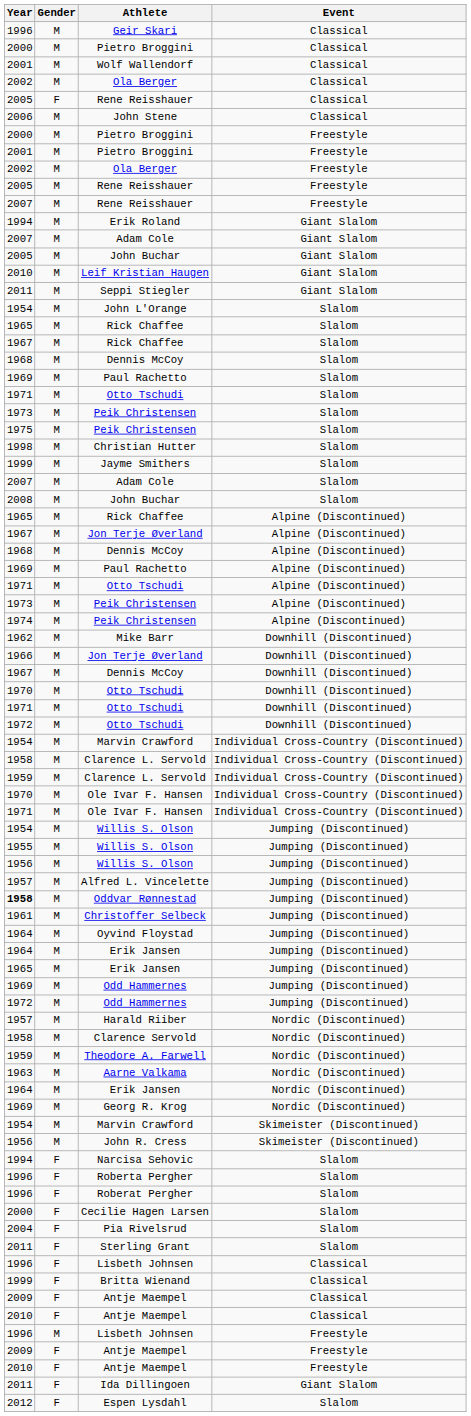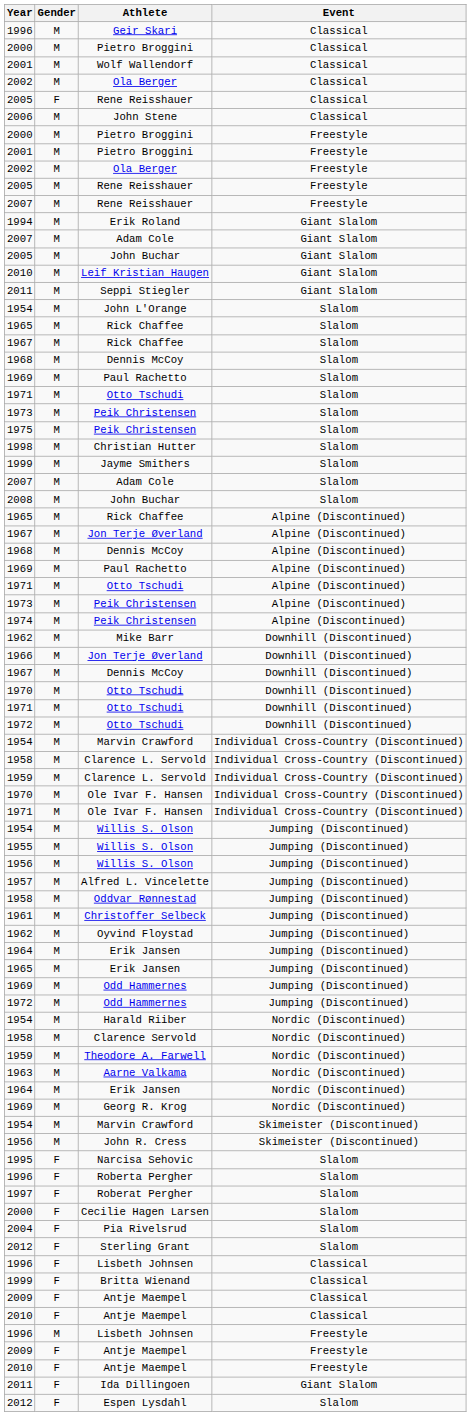 <table class="wikitable sortable" style="text-align:center">
 <tr>
 <th>Year</th>
 <th>Gender</th>
 <th>Athlete</th>
 <th>Event</th>
 </tr>
 <tr>
 <td>1996</td>
 <td>M</td>
 <td><a href='#'>Geir Skari</a></td>
 <td>Classical</td>
 </tr>
 <tr>
 <td>2000</td>
 <td>M</td>
 <td>Pietro Broggini</td>
 <td>Classical</td>
 </tr>
 <tr>
 <td>2001</td>
 <td>M</td>
 <td>Wolf Wallendorf</td>
 <td>Classical</td>
 </tr>
 <tr>
 <td>2002</td>
 <td>M</td>
 <td><a href='#'>Ola Berger</a></td>
 <td>Classical</td>
 </tr>
 <tr>
 <td>2005</td>
 <td>F</td>
 <td>Rene Reisshauer</td>
 <td>Classical</td>
 </tr>
 <tr>
 <td>2006</td>
 <td>M</td>
 <td>John Stene</td>
 <td>Classical</td>
 </tr>
 <tr>
 <td>2000</td>
 <td>M</td>
 <td>Pietro Broggini</td>
 <td>Freestyle</td>
 </tr>
 <tr>
 <td>2001</td>
 <td>M</td>
 <td>Pietro Broggini</td>
 <td>Freestyle</td>
 </tr>
 <tr>
 <td>2002</td>
 <td>M</td>
 <td><a href='#'>Ola Berger</a></td>
 <td>Freestyle</td>
 </tr>
 <tr>
 <td>2005</td>
 <td>M</td>
 <td>Rene Reisshauer</td>
 <td>Freestyle</td>
 </tr>
 <tr>
 <td>2007</td>
 <td>M</td>
 <td>Rene Reisshauer</td>
 <td>Freestyle</td>
 </tr>
 <tr>
 <td>1994</td>
 <td>M</td>
 <td>Erik Roland</td>
 <td>Giant Slalom</td>
 </tr>
 <tr>
 <td>2007</td>
 <td>M</td>
 <td>Adam Cole</td>
 <td>Giant Slalom</td>
 </tr>
 <tr>
 <td>2005</td>
 <td>M</td>
 <td>John Buchar</td>
 <td>Giant Slalom</td>
 </tr>
 <tr>
 <td>2010</td>
 <td>M</td>
 <td><a href='#'>Leif Kristian Haugen</a></td>
 <td>Giant Slalom</td>
 </tr>
 <tr>
 <td>2011</td>
 <td>M</td>
 <td>Seppi Stiegler</td>
 <td>Giant Slalom</td>
 </tr>
 <tr>
 <td>1954</td>
 <td>M</td>
 <td>John L'Orange</td>
 <td>Slalom</td>
 </tr>
 <tr>
 <td>1965</td>
 <td>M</td>
 <td>Rick Chaffee</td>
 <td>Slalom</td>
 </tr>
 <tr>
 <td>1967</td>
 <td>M</td>
 <td>Rick Chaffee</td>
 <td>Slalom</td>
 </tr>
 <tr>
 <td>1968</td>
 <td>M</td>
 <td>Dennis McCoy</td>
 <td>Slalom</td>
 </tr>
 <tr>
 <td>1969</td>
 <td>M</td>
 <td>Paul Rachetto</td>
 <td>Slalom</td>
 </tr>
 <tr>
 <td>1971</td>
 <td>M</td>
 <td><a href='#'>Otto Tschudi</a></td>
 <td>Slalom</td>
 </tr>
 <tr>
 <td>1973</td>
 <td>M</td>
 <td><a href='#'>Peik Christensen</a></td>
 <td>Slalom</td>
 </tr>
 <tr>
 <td>1975</td>
 <td>M</td>
 <td><a href='#'>Peik Christensen</a></td>
 <td>Slalom</td>
 </tr>
 <tr>
 <td>1998</td>
 <td>M</td>
 <td>Christian Hutter</td>
 <td>Slalom</td>
 </tr>
 <tr>
 <td>1999</td>
 <td>M</td>
 <td>Jayme Smithers</td>
 <td>Slalom</td>
 </tr>
 <tr>
 <td>2007</td>
 <td>M</td>
 <td>Adam Cole</td>
 <td>Slalom</td>
 </tr>
 <tr>
 <td>2008</td>
 <td>M</td>
 <td>John Buchar</td>
 <td>Slalom</td>
 </tr>
 <tr>
 <td>1965</td>
 <td>M</td>
 <td>Rick Chaffee</td>
 <td>Alpine (Discontinued)</td>
 </tr>
 <tr>
 <td>1967</td>
 <td>M</td>
 <td><a href='#'>Jon Terje Øverland</a></td>
 <td>Alpine (Discontinued)</td>
 </tr>
 <tr>
 <td>1968</td>
 <td>M</td>
 <td>Dennis McCoy</td>
 <td>Alpine (Discontinued)</td>
 </tr>
 <tr>
 <td>1969</td>
 <td>M</td>
 <td>Paul Rachetto</td>
 <td>Alpine (Discontinued)</td>
 </tr>
 <tr>
 <td>1971</td>
 <td>M</td>
 <td><a href='#'>Otto Tschudi</a></td>
 <td>Alpine (Discontinued)</td>
 </tr>
 <tr>
 <td>1973</td>
 <td>M</td>
 <td><a href='#'>Peik Christensen</a></td>
 <td>Alpine (Discontinued)</td>
 </tr>
 <tr>
 <td>1974</td>
 <td>M</td>
 <td><a href='#'>Peik Christensen</a></td>
 <td>Alpine (Discontinued)</td>
 </tr>
 <tr>
 <td>1962</td>
 <td>M</td>
 <td>Mike Barr</td>
 <td>Downhill (Discontinued)</td>
 </tr>
 <tr>
 <td>1966</td>
 <td>M</td>
 <td><a href='#'>Jon Terje Øverland</a></td>
 <td>Downhill (Discontinued)</td>
 </tr>
 <tr>
 <td>1967</td>
 <td>M</td>
 <td>Dennis McCoy</td>
 <td>Downhill (Discontinued)</td>
 </tr>
 <tr>
 <td>1970</td>
 <td>M</td>
 <td><a href='#'>Otto Tschudi</a></td>
 <td>Downhill (Discontinued)</td>
 </tr>
 <tr>
 <td>1971</td>
 <td>M</td>
 <td><a href='#'>Otto Tschudi</a></td>
 <td>Downhill (Discontinued)</td>
 </tr>
 <tr>
 <td>1972</td>
 <td>M</td>
 <td><a href='#'>Otto Tschudi</a></td>
 <td>Downhill (Discontinued)</td>
 </tr>
 <tr>
 <td>1954</td>
 <td>M</td>
 <td>Marvin Crawford</td>
 <td>Individual Cross-Country (Discontinued)</td>
 </tr>
 <tr>
 <td>1958</td>
 <td>M</td>
 <td>Clarence L. Servold</td>
 <td>Individual Cross-Country (Discontinued)</td>
 </tr>
 <tr>
 <td>1959</td>
 <td>M</td>
 <td>Clarence L. Servold</td>
 <td>Individual Cross-Country (Discontinued)</td>
 </tr>
 <tr>
 <td>1970</td>
 <td>M</td>
 <td>Ole Ivar F. Hansen</td>
 <td>Individual Cross-Country (Discontinued)</td>
 </tr>
 <tr>
 <td>1971</td>
 <td>M</td>
 <td>Ole Ivar F. Hansen</td>
 <td>Individual Cross-Country (Discontinued)</td>
 </tr>
 <tr>
 <td>1954</td>
 <td>M</td>
 <td><a href='#'>Willis S. Olson</a></td>
 <td>Jumping (Discontinued)</td>
 </tr>
 <tr>
 <td>1955</td>
 <td>M</td>
 <td><a href='#'>Willis S. Olson</a></td>
 <td>Jumping (Discontinued)</td>
 </tr>
 <tr>
 <td>1956</td>
 <td>M</td>
 <td><a href='#'>Willis S. Olson</a></td>
 <td>Jumping (Discontinued)</td>
 </tr>
 <tr>
 <td>1957</td>
 <td>M</td>
 <td>Alfred L. Vincelette</td>
 <td>Jumping (Discontinued)</td>
 </tr>
 <tr>
-<td><strong>1958</strong></td>
+<td>1958</td>
 <td>M</td>
 <td><a href='#'>Oddvar Rønnestad</a></td>
 <td>Jumping (Discontinued)</td>
 </tr>
 <tr>
 <td>1961</td>
 <td>M</td>
 <td><a href='#'>Christoffer Selbeck</a></td>
 <td>Jumping (Discontinued)</td>
 </tr>
 <tr>
-<td>1964</td>
+<td>1962</td>
 <td>M</td>
 <td>Oyvind Floystad</td>
 <td>Jumping (Discontinued)</td>
 </tr>
 <tr>
 <td>1964</td>
 <td>M</td>
 <td>Erik Jansen</td>
 <td>Jumping (Discontinued)</td>
 </tr>
 <tr>
 <td>1965</td>
 <td>M</td>
 <td>Erik Jansen</td>
 <td>Jumping (Discontinued)</td>
 </tr>
 <tr>
 <td>1969</td>
 <td>M</td>
 <td><a href='#'>Odd Hammernes</a></td>
 <td>Jumping (Discontinued)</td>
 </tr>
 <tr>
 <td>1972</td>
 <td>M</td>
 <td><a href='#'>Odd Hammernes</a></td>
 <td>Jumping (Discontinued)</td>
 </tr>
 <tr>
-<td>1957</td>
+<td>1954</td>
 <td>M</td>
 <td>Harald Riiber</td>
 <td>Nordic (Discontinued)</td>
 </tr>
 <tr>
 <td>1958</td>
 <td>M</td>
 <td>Clarence Servold</td>
 <td>Nordic (Discontinued)</td>
 </tr>
 <tr>
 <td>1959</td>
 <td>M</td>
 <td><a href='#'>Theodore A. Farwell</a></td>
 <td>Nordic (Discontinued)</td>
 </tr>
 <tr>
 <td>1963</td>
 <td>M</td>
 <td><a href='#'>Aarne Valkama</a></td>
 <td>Nordic (Discontinued)</td>
 </tr>
 <tr>
 <td>1964</td>
 <td>M</td>
 <td>Erik Jansen</td>
 <td>Nordic (Discontinued)</td>
 </tr>
 <tr>
 <td>1969</td>
 <td>M</td>
 <td>Georg R. Krog</td>
 <td>Nordic (Discontinued)</td>
 </tr>
 <tr>
 <td>1954</td>
 <td>M</td>
 <td>Marvin Crawford</td>
 <td>Skimeister (Discontinued)</td>
 </tr>
 <tr>
 <td>1956</td>
 <td>M</td>
 <td>John R. Cress</td>
 <td>Skimeister (Discontinued)</td>
 </tr>
 <tr>
-<td>1994</td>
+<td>1995</td>
 <td>F</td>
 <td>Narcisa Sehovic</td>
 <td>Slalom</td>
 </tr>
 <tr>
 <td>1996</td>
 <td>F</td>
 <td>Roberta Pergher</td>
 <td>Slalom</td>
 </tr>
 <tr>
-<td>1996</td>
+<td>1997</td>
 <td>F</td>
 <td>Roberat Pergher</td>
 <td>Slalom</td>
 </tr>
 <tr>
 <td>2000</td>
 <td>F</td>
 <td>Cecilie Hagen Larsen</td>
 <td>Slalom</td>
 </tr>
 <tr>
 <td>2004</td>
 <td>F</td>
 <td>Pia Rivelsrud</td>
 <td>Slalom</td>
 </tr>
 <tr>
-<td>2011</td>
+<td>2012</td>
 <td>F</td>
 <td>Sterling Grant</td>
 <td>Slalom</td>
 </tr>
 <tr>
 <td>1996</td>
 <td>F</td>
 <td>Lisbeth Johnsen</td>
 <td>Classical</td>
 </tr>
 <tr>
 <td>1999</td>
 <td>F</td>
 <td>Britta Wienand</td>
 <td>Classical</td>
 </tr>
 <tr>
 <td>2009</td>
 <td>F</td>
 <td>Antje Maempel</td>
 <td>Classical</td>
 </tr>
 <tr>
 <td>2010</td>
 <td>F</td>
 <td>Antje Maempel</td>
 <td>Classical</td>
 </tr>
 <tr>
 <td>1996</td>
 <td>M</td>
 <td>Lisbeth Johnsen</td>
 <td>Freestyle</td>
 </tr>
 <tr>
 <td>2009</td>
 <td>F</td>
 <td>Antje Maempel</td>
 <td>Freestyle</td>
 </tr>
 <tr>
 <td>2010</td>
 <td>F</td>
 <td>Antje Maempel</td>
 <td>Freestyle</td>
 </tr>
 <tr>
 <td>2011</td>
 <td>F</td>
 <td>Ida Dillingoen</td>
 <td>Giant Slalom</td>
 </tr>
 <tr>
 <td>2012</td>
 <td>F</td>
 <td>Espen Lysdahl</td>
 <td>Slalom</td>
 </tr>
 </table>
